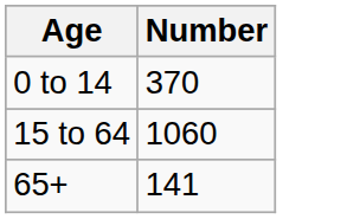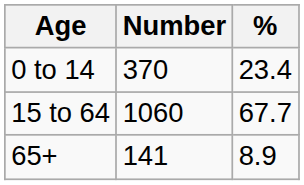 <table class="wikitable">
 <tr>
 <th>Age</th>
 <th>Number</th>
+<th>%</th>
 </tr>
 <tr>
 <td>0 to 14</td>
 <td>370</td>
+<td>23.4</td>
 </tr>
 <tr>
 <td>15 to 64</td>
 <td>1060</td>
+<td>67.7</td>
 </tr>
 <tr>
 <td>65+</td>
 <td>141</td>
+<td>8.9</td>
 </tr>
 </table>
